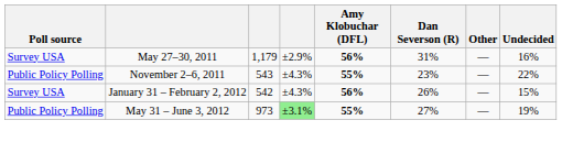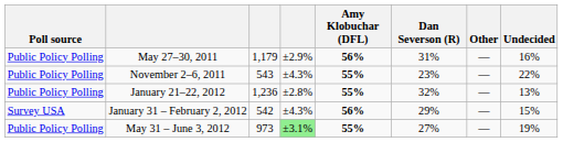 <table class="wikitable" style="text-align:center">
 <tr valign= bottom>
 <th>Poll source</th>
 <th></th>
 <th></th>
 <th></th>
 <th style="width:100px;">Amy<br>Klobuchar (DFL)</th>
 <th style="width:100px;">Dan<br>Severson (R)</th>
 <th>Other</th>
 <th>Undecided</th>
 </tr>
 <tr>
-<td align=left><a href='#'>Survey USA</a></td>
+<td align=left><a href='#'>Public Policy Polling</a></td>
 <td>May 27–30, 2011</td>
 <td>1,179</td>
 <td>±2.9%</td>
 <td><strong>56%</strong></td>
 <td>31%</td>
 <td>—</td>
 <td>16%</td>
 </tr>
 <tr>
 <td align=left><a href='#'>Public Policy Polling</a></td>
 <td>November 2–6, 2011</td>
 <td>543</td>
 <td>±4.3%</td>
 <td><strong>55%</strong></td>
 <td>23%</td>
 <td>—</td>
 <td>22%</td>
 </tr>
 <tr>
+<td align=left><a href='#'>Public Policy Polling</a></td>
+<td>January 21–22, 2012</td>
+<td>1,236</td>
+<td>±2.8%</td>
+<td><strong>55%</strong></td>
+<td>32%</td>
+<td>—</td>
+<td>13%</td>
+</tr>
+<tr>
 <td align=left><a href='#'>Survey USA</a></td>
 <td>January 31 – February 2, 2012</td>
 <td>542</td>
 <td>±4.3%</td>
 <td><strong>56%</strong></td>
-<td>26%</td>
+<td>29%</td>
 <td>—</td>
 <td>15%</td>
 </tr>
 <tr>
 <td align=left><a href='#'>Public Policy Polling</a></td>
 <td>May 31 – June 3, 2012</td>
 <td>973</td>
 <td style="background: lightgreen;">±3.1%</td>
 <td><strong>55%</strong></td>
 <td>27%</td>
 <td>—</td>
 <td>19%</td>
 </tr>
 </table>
